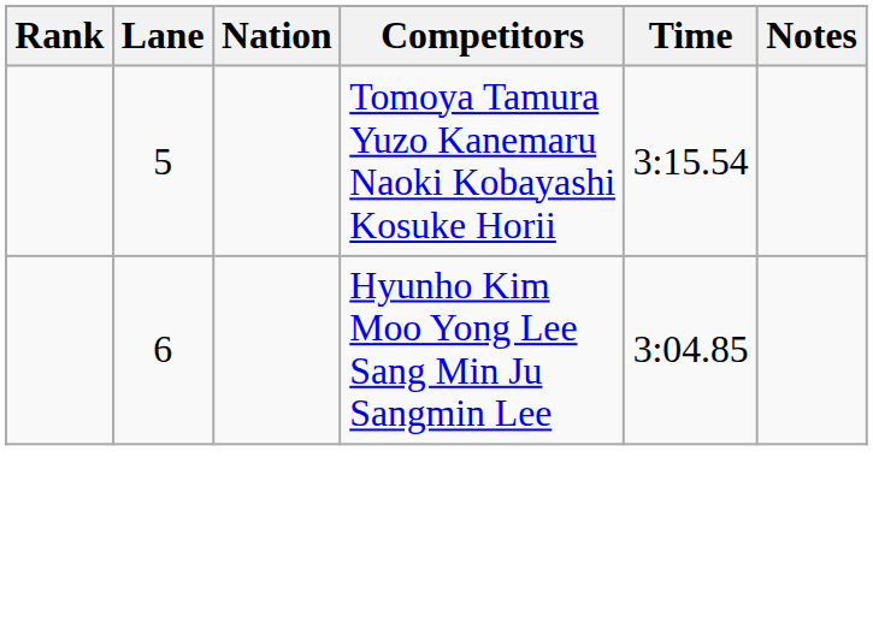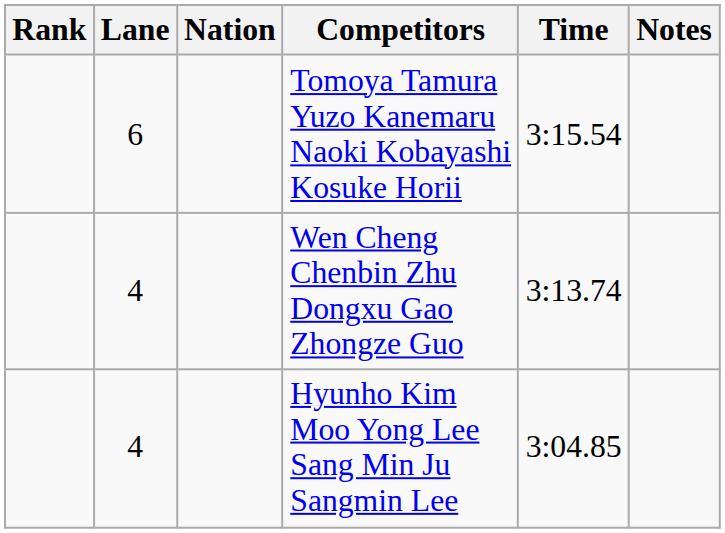 <table class="wikitable sortable" style="text-align:center">
 <tr>
 <th>Rank</th>
 <th>Lane</th>
 <th>Nation</th>
 <th>Competitors</th>
 <th>Time</th>
 <th>Notes</th>
 </tr>
 <tr>
 <td></td>
-<td>5</td>
+<td>6</td>
 <td align=left></td>
 <td align=left><a href='#'>Tomoya Tamura</a><br><a href='#'>Yuzo Kanemaru</a><br><a href='#'>Naoki Kobayashi</a><br><a href='#'>Kosuke Horii</a></td>
 <td>3:15.54</td>
 <td></td>
 </tr>
 <tr>
 <td></td>
-<td>6</td>
+<td>4</td>
+<td align=left></td>
+<td align=left><a href='#'>Wen Cheng</a><br><a href='#'>Chenbin Zhu</a><br><a href='#'>Dongxu Gao</a><br><a href='#'>Zhongze Guo</a></td>
+<td>3:13.74</td>
+<td></td>
+</tr>
+<tr>
+<td></td>
+<td>4</td>
 <td align=left></td>
 <td align=left><a href='#'>Hyunho Kim</a><br><a href='#'>Moo Yong Lee</a><br><a href='#'>Sang Min Ju</a><br><a href='#'>Sangmin Lee</a></td>
 <td>3:04.85</td>
 <td></td>
 </tr>
 </table>
